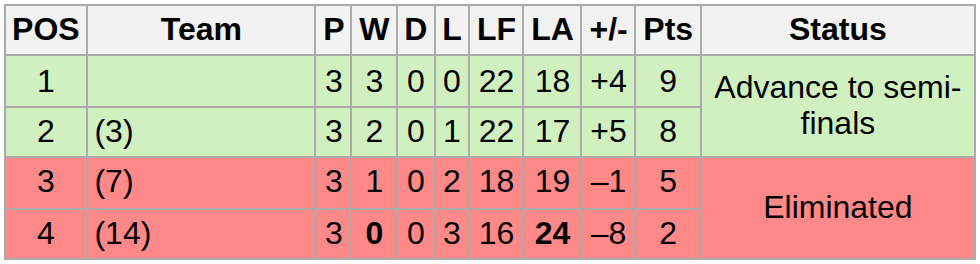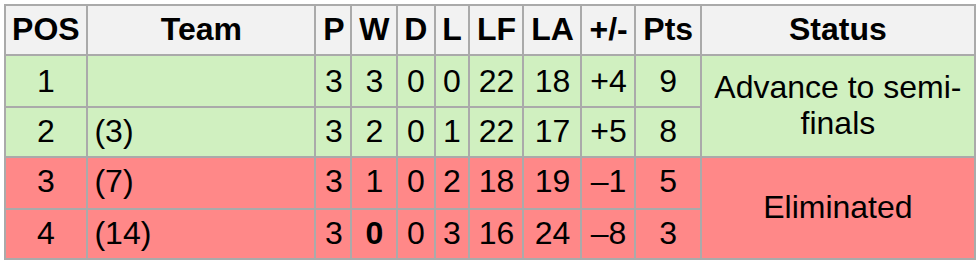 <table class="wikitable" style="text-align:center; margin: 1em auto 1em auto">
 <tr>
 <th width=20>POS</th>
 <th width=107>Team</th>
 <th width=3>P</th>
 <th width=3>W</th>
 <th width=3>D</th>
 <th width=3>L</th>
 <th width=20>LF</th>
 <th width=20>LA</th>
 <th width=20>+/-</th>
 <th width=20>Pts</th>
 <th width=130>Status</th>
 </tr>
 <tr style="background:#D0F0C0;">
 <td>1</td>
 <td style="text-align:left;"></td>
 <td>3</td>
 <td>3</td>
 <td>0</td>
 <td>0</td>
 <td>22</td>
 <td>18</td>
 <td>+4</td>
 <td>9</td>
 <td rowspan=2>Advance to semi-finals</td>
 </tr>
 <tr style="background:#D0F0C0;">
 <td>2</td>
 <td style="text-align:left;"> (3)</td>
 <td>3</td>
 <td>2</td>
 <td>0</td>
 <td>1</td>
 <td>22</td>
 <td>17</td>
 <td>+5</td>
 <td>8</td>
 </tr>
 <tr style="background:#FF8888;">
 <td>3</td>
 <td style="text-align:left;"> (7)</td>
 <td>3</td>
 <td>1</td>
 <td>0</td>
 <td>2</td>
 <td>18</td>
 <td>19</td>
 <td>–1</td>
 <td>5</td>
 <td rowspan=2>Eliminated</td>
 </tr>
 <tr style="background:#FF8888;">
 <td>4</td>
 <td style="text-align:left;"> (14)</td>
 <td>3</td>
 <td><strong>0</strong></td>
 <td>0</td>
 <td>3</td>
 <td>16</td>
-<td><strong>24</strong></td>
+<td>24</td>
 <td>–8</td>
-<td>2</td>
+<td>3</td>
 </tr>
 </table>
